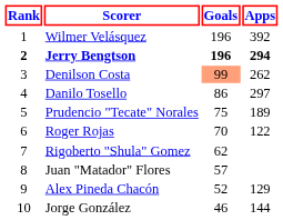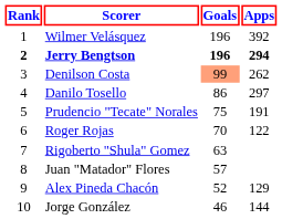 <table style="text-align:center;">
 <tr>
 <th style="background:white; color:blue; border:2px solid red;">Rank</th>
 <th style="background:white; color:blue; border:2px solid red;">Scorer</th>
 <th style="background:white; color:blue; border:2px solid red;">Goals</th>
 <th style="background:white; color:blue; border:2px solid red;">Apps</th>
 </tr>
 <tr>
 <td>1</td>
 <td align=left> <a href='#'>Wilmer Velásquez</a></td>
 <td>196</td>
 <td>392</td>
 </tr>
 <tr>
 <th>2</th>
 <th align=left> <a href='#'>Jerry Bengtson</a></th>
 <th>196</th>
 <th>294</th>
 </tr>
 <tr>
 <td>3</td>
 <td align=left> <a href='#'>Denilson Costa</a></td>
 <td style="background: lightsalmon;">99</td>
 <td>262</td>
 </tr>
 <tr>
 <td>4</td>
 <td align=left> <a href='#'>Danilo Tosello</a></td>
 <td>86</td>
 <td>297</td>
 </tr>
 <tr>
 <td>5</td>
 <td align=left> <a href='#'>Prudencio "Tecate" Norales</a></td>
 <td>75</td>
-<td>189</td>
+<td>191</td>
 </tr>
 <tr>
 <td>6</td>
 <td align=left> <a href='#'>Roger Rojas</a></td>
 <td>70</td>
 <td>122</td>
 </tr>
 <tr>
 <td>7</td>
 <td align=left> <a href='#'>Rigoberto "Shula" Gomez</a></td>
-<td>62</td>
+<td>63</td>
 </tr>
 <tr>
 <td>8</td>
 <td align=left> Juan "Matador" Flores</td>
 <td>57</td>
 </tr>
 <tr>
 <td>9</td>
 <td align=left> <a href='#'>Alex Pineda Chacón</a></td>
 <td>52</td>
 <td>129</td>
 </tr>
 <tr>
 <td>10</td>
 <td align=left> Jorge González</td>
 <td>46</td>
 <td>144</td>
 </tr>
 </table>
